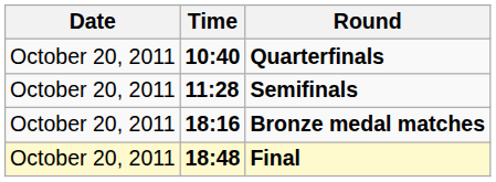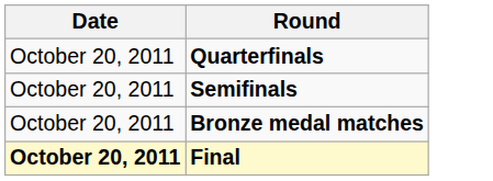 <table class="wikitable">
 <tr>
 <th>Date</th>
-<th>Time</th>
 <th>Round</th>
 </tr>
 <tr>
 <td>October 20, 2011</td>
-<td><strong>10:40</strong></td>
 <td><strong>Quarterfinals</strong></td>
 </tr>
 <tr>
 <td>October 20, 2011</td>
-<td><strong>11:28</strong></td>
 <td><strong>Semifinals</strong></td>
 </tr>
 <tr>
 <td>October 20, 2011</td>
-<td><strong>18:16</strong></td>
 <td><strong>Bronze medal matches</strong></td>
 </tr>
 <tr style=background:lemonchiffon>
-<td>October 20, 2011</td>
-<td><strong>18:48</strong></td>
+<td><strong>October 20, 2011</strong></td>
 <td><strong>Final</strong></td>
 </tr>
 </table>
